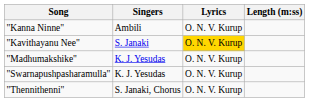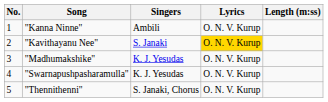 <table class="wikitable" style="font-size:95%;">
 <tr>
+<th>No.</th>
 <th>Song</th>
 <th>Singers</th>
 <th>Lyrics</th>
 <th>Length (m:ss)</th>
 </tr>
 <tr>
+<td>1</td>
 <td>"Kanna Ninne"</td>
 <td>Ambili</td>
 <td>O. N. V. Kurup</td>
 <td></td>
 </tr>
 <tr>
+<td>2</td>
 <td>"Kavithayanu Nee"</td>
 <td><a href='#'>S. Janaki</a></td>
 <td style="background: gold;">O. N. V. Kurup</td>
 <td></td>
 </tr>
 <tr>
+<td>3</td>
 <td>"Madhumakshike"</td>
 <td><a href='#'>K. J. Yesudas</a></td>
 <td>O. N. V. Kurup</td>
 <td></td>
 </tr>
 <tr>
+<td>4</td>
 <td>"Swarnapushpasharamulla"</td>
 <td>K. J. Yesudas</td>
 <td>O. N. V. Kurup</td>
 <td></td>
 </tr>
 <tr>
+<td>5</td>
 <td>"Thennithenni"</td>
 <td>S. Janaki, Chorus</td>
 <td>O. N. V. Kurup</td>
 <td></td>
 </tr>
 </table>
